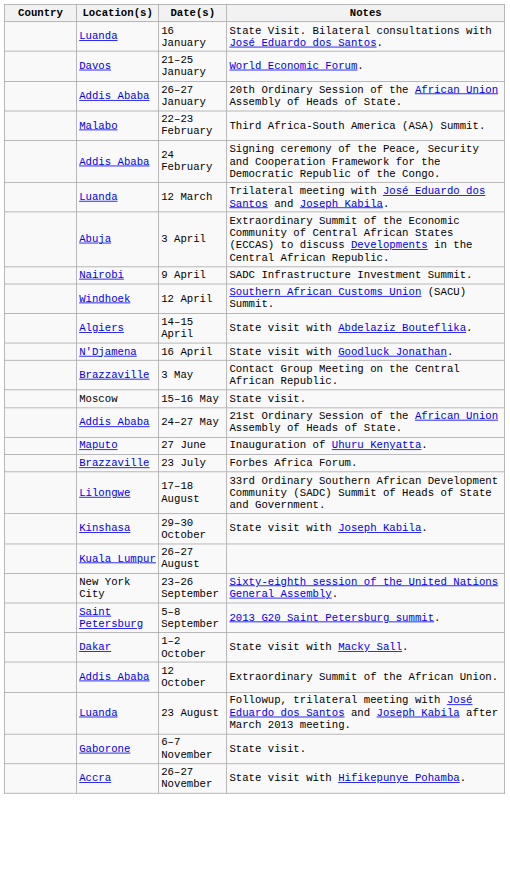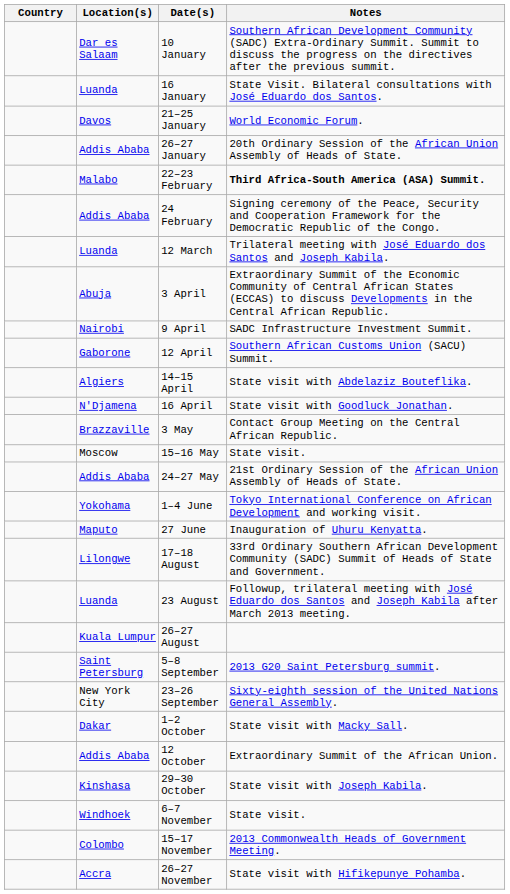 <table class="wikitable sortable">
 <tr>
 <th style="width: 13%;">Country</th>
 <th style="width: 12%;">Location(s)</th>
 <th style="width: 10%; ">Date(s)</th>
 <th style="width: 50%;">Notes</th>
+</tr>
+<tr>
+<td></td>
+<td><a href='#'>Dar es Salaam</a></td>
+<td>10 January</td>
+<td><a href='#'>Southern African Development Community</a> (SADC) Extra-Ordinary Summit. Summit to discuss the progress on the directives after the previous summit.</td>
 </tr>
 <tr>
 <td></td>
 <td><a href='#'>Luanda</a></td>
 <td>16 January</td>
 <td>State Visit. Bilateral consultations with <a href='#'>José Eduardo dos Santos</a>.</td>
 </tr>
 <tr>
 <td></td>
 <td><a href='#'>Davos</a></td>
 <td>21–25 January</td>
 <td><a href='#'>World Economic Forum</a>.</td>
 </tr>
 <tr>
 <td></td>
 <td><a href='#'>Addis Ababa</a></td>
 <td>26–27 January</td>
 <td>20th Ordinary Session of the <a href='#'>African Union</a> Assembly of Heads of State.</td>
 </tr>
 <tr>
 <td></td>
 <td><a href='#'>Malabo</a></td>
 <td>22–23 February</td>
-<td>Third Africa-South America (ASA) Summit.</td>
+<td><strong>Third Africa-South America (ASA) Summit.</strong></td>
 </tr>
 <tr>
 <td></td>
 <td><a href='#'>Addis Ababa</a></td>
 <td>24 February</td>
 <td>Signing ceremony of the Peace, Security and Cooperation Framework for the Democratic Republic of the Congo.</td>
 </tr>
 <tr>
 <td></td>
 <td><a href='#'>Luanda</a></td>
 <td>12 March</td>
 <td>Trilateral meeting with <a href='#'>José Eduardo dos Santos</a> and <a href='#'>Joseph Kabila</a>.</td>
 </tr>
 <tr>
 <td></td>
 <td><a href='#'>Abuja</a></td>
 <td>3 April</td>
 <td>Extraordinary Summit of the Economic Community of Central African States (ECCAS) to discuss <a href='#'>Developments</a> in the Central African Republic.</td>
 </tr>
 <tr>
 <td></td>
 <td><a href='#'>Nairobi</a></td>
 <td>9 April</td>
 <td>SADC Infrastructure Investment Summit.</td>
 </tr>
 <tr>
 <td></td>
-<td><a href='#'>Windhoek</a></td>
+<td><a href='#'>Gaborone</a></td>
 <td>12 April</td>
 <td><a href='#'>Southern African Customs Union</a> (SACU) Summit.</td>
 </tr>
 <tr>
 <td></td>
 <td><a href='#'>Algiers</a></td>
 <td>14–15 April</td>
 <td>State visit with <a href='#'>Abdelaziz Bouteflika</a>.</td>
 </tr>
 <tr>
 <td></td>
 <td><a href='#'>N'Djamena</a></td>
 <td>16 April</td>
 <td>State visit with <a href='#'>Goodluck Jonathan</a>.</td>
 </tr>
 <tr>
 <td></td>
 <td><a href='#'>Brazzaville</a></td>
 <td>3 May</td>
 <td>Contact Group Meeting on the Central African Republic.</td>
 </tr>
 <tr>
 <td></td>
 <td>Moscow</td>
 <td>15–16 May</td>
 <td>State visit.</td>
 </tr>
 <tr>
 <td></td>
 <td><a href='#'>Addis Ababa</a></td>
 <td>24–27 May</td>
 <td>21st Ordinary Session of the <a href='#'>African Union</a> Assembly of Heads of State.</td>
 </tr>
 <tr>
 <td></td>
+<td><a href='#'>Yokohama</a></td>
+<td>1–4 June</td>
+<td><a href='#'>Tokyo International Conference on African Development</a> and working visit.</td>
+</tr>
+<tr>
+<td></td>
 <td><a href='#'>Maputo</a></td>
 <td>27 June</td>
 <td>Inauguration of <a href='#'>Uhuru Kenyatta</a>.</td>
-</tr>
-<tr>
-<td></td>
-<td><a href='#'>Brazzaville</a></td>
-<td>23 July</td>
-<td>Forbes Africa Forum.</td>
 </tr>
 <tr>
 <td></td>
 <td><a href='#'>Lilongwe</a></td>
 <td>17–18 August</td>
 <td>33rd Ordinary Southern African Development Community (SADC) Summit of Heads of State and Government.</td>
 </tr>
 <tr>
 <td></td>
-<td><a href='#'>Kinshasa</a></td>
-<td>29–30 October</td>
-<td>State visit with <a href='#'>Joseph Kabila</a>.</td>
+<td><a href='#'>Luanda</a></td>
+<td>23 August</td>
+<td>Followup, trilateral meeting with <a href='#'>José Eduardo dos Santos</a> and <a href='#'>Joseph Kabila</a> after March 2013 meeting.</td>
 </tr>
 <tr>
 <td></td>
 <td><a href='#'>Kuala Lumpur</a></td>
 <td>26–27 August</td>
 <td></td>
 </tr>
 <tr>
 <td></td>
+<td><a href='#'>Saint Petersburg</a></td>
+<td>5–8 September</td>
+<td><a href='#'>2013 G20 Saint Petersburg summit</a>.</td>
+</tr>
+<tr>
+<td></td>
 <td>New York City</td>
 <td>23–26 September</td>
 <td><a href='#'>Sixty-eighth session of the United Nations General Assembly</a>.</td>
-</tr>
-<tr>
-<td></td>
-<td><a href='#'>Saint Petersburg</a></td>
-<td>5–8 September</td>
-<td><a href='#'>2013 G20 Saint Petersburg summit</a>.</td>
 </tr>
 <tr>
 <td></td>
 <td><a href='#'>Dakar</a></td>
 <td>1–2 October</td>
 <td>State visit with <a href='#'>Macky Sall</a>.</td>
 </tr>
 <tr>
 <td></td>
 <td><a href='#'>Addis Ababa</a></td>
 <td>12 October</td>
 <td>Extraordinary Summit of the African Union.</td>
 </tr>
 <tr>
 <td></td>
-<td><a href='#'>Luanda</a></td>
-<td>23 August</td>
-<td>Followup, trilateral meeting with <a href='#'>José Eduardo dos Santos</a> and <a href='#'>Joseph Kabila</a> after March 2013 meeting.</td>
+<td><a href='#'>Kinshasa</a></td>
+<td>29–30 October</td>
+<td>State visit with <a href='#'>Joseph Kabila</a>.</td>
 </tr>
 <tr>
 <td></td>
-<td><a href='#'>Gaborone</a></td>
+<td><a href='#'>Windhoek</a></td>
 <td>6–7 November</td>
 <td>State visit.</td>
+</tr>
+<tr>
+<td></td>
+<td><a href='#'>Colombo</a></td>
+<td>15–17 November</td>
+<td><a href='#'>2013 Commonwealth Heads of Government Meeting</a>.</td>
 </tr>
 <tr>
 <td></td>
 <td><a href='#'>Accra</a></td>
 <td>26–27 November</td>
 <td>State visit with <a href='#'>Hifikepunye Pohamba</a>.</td>
 </tr>
 </table>
